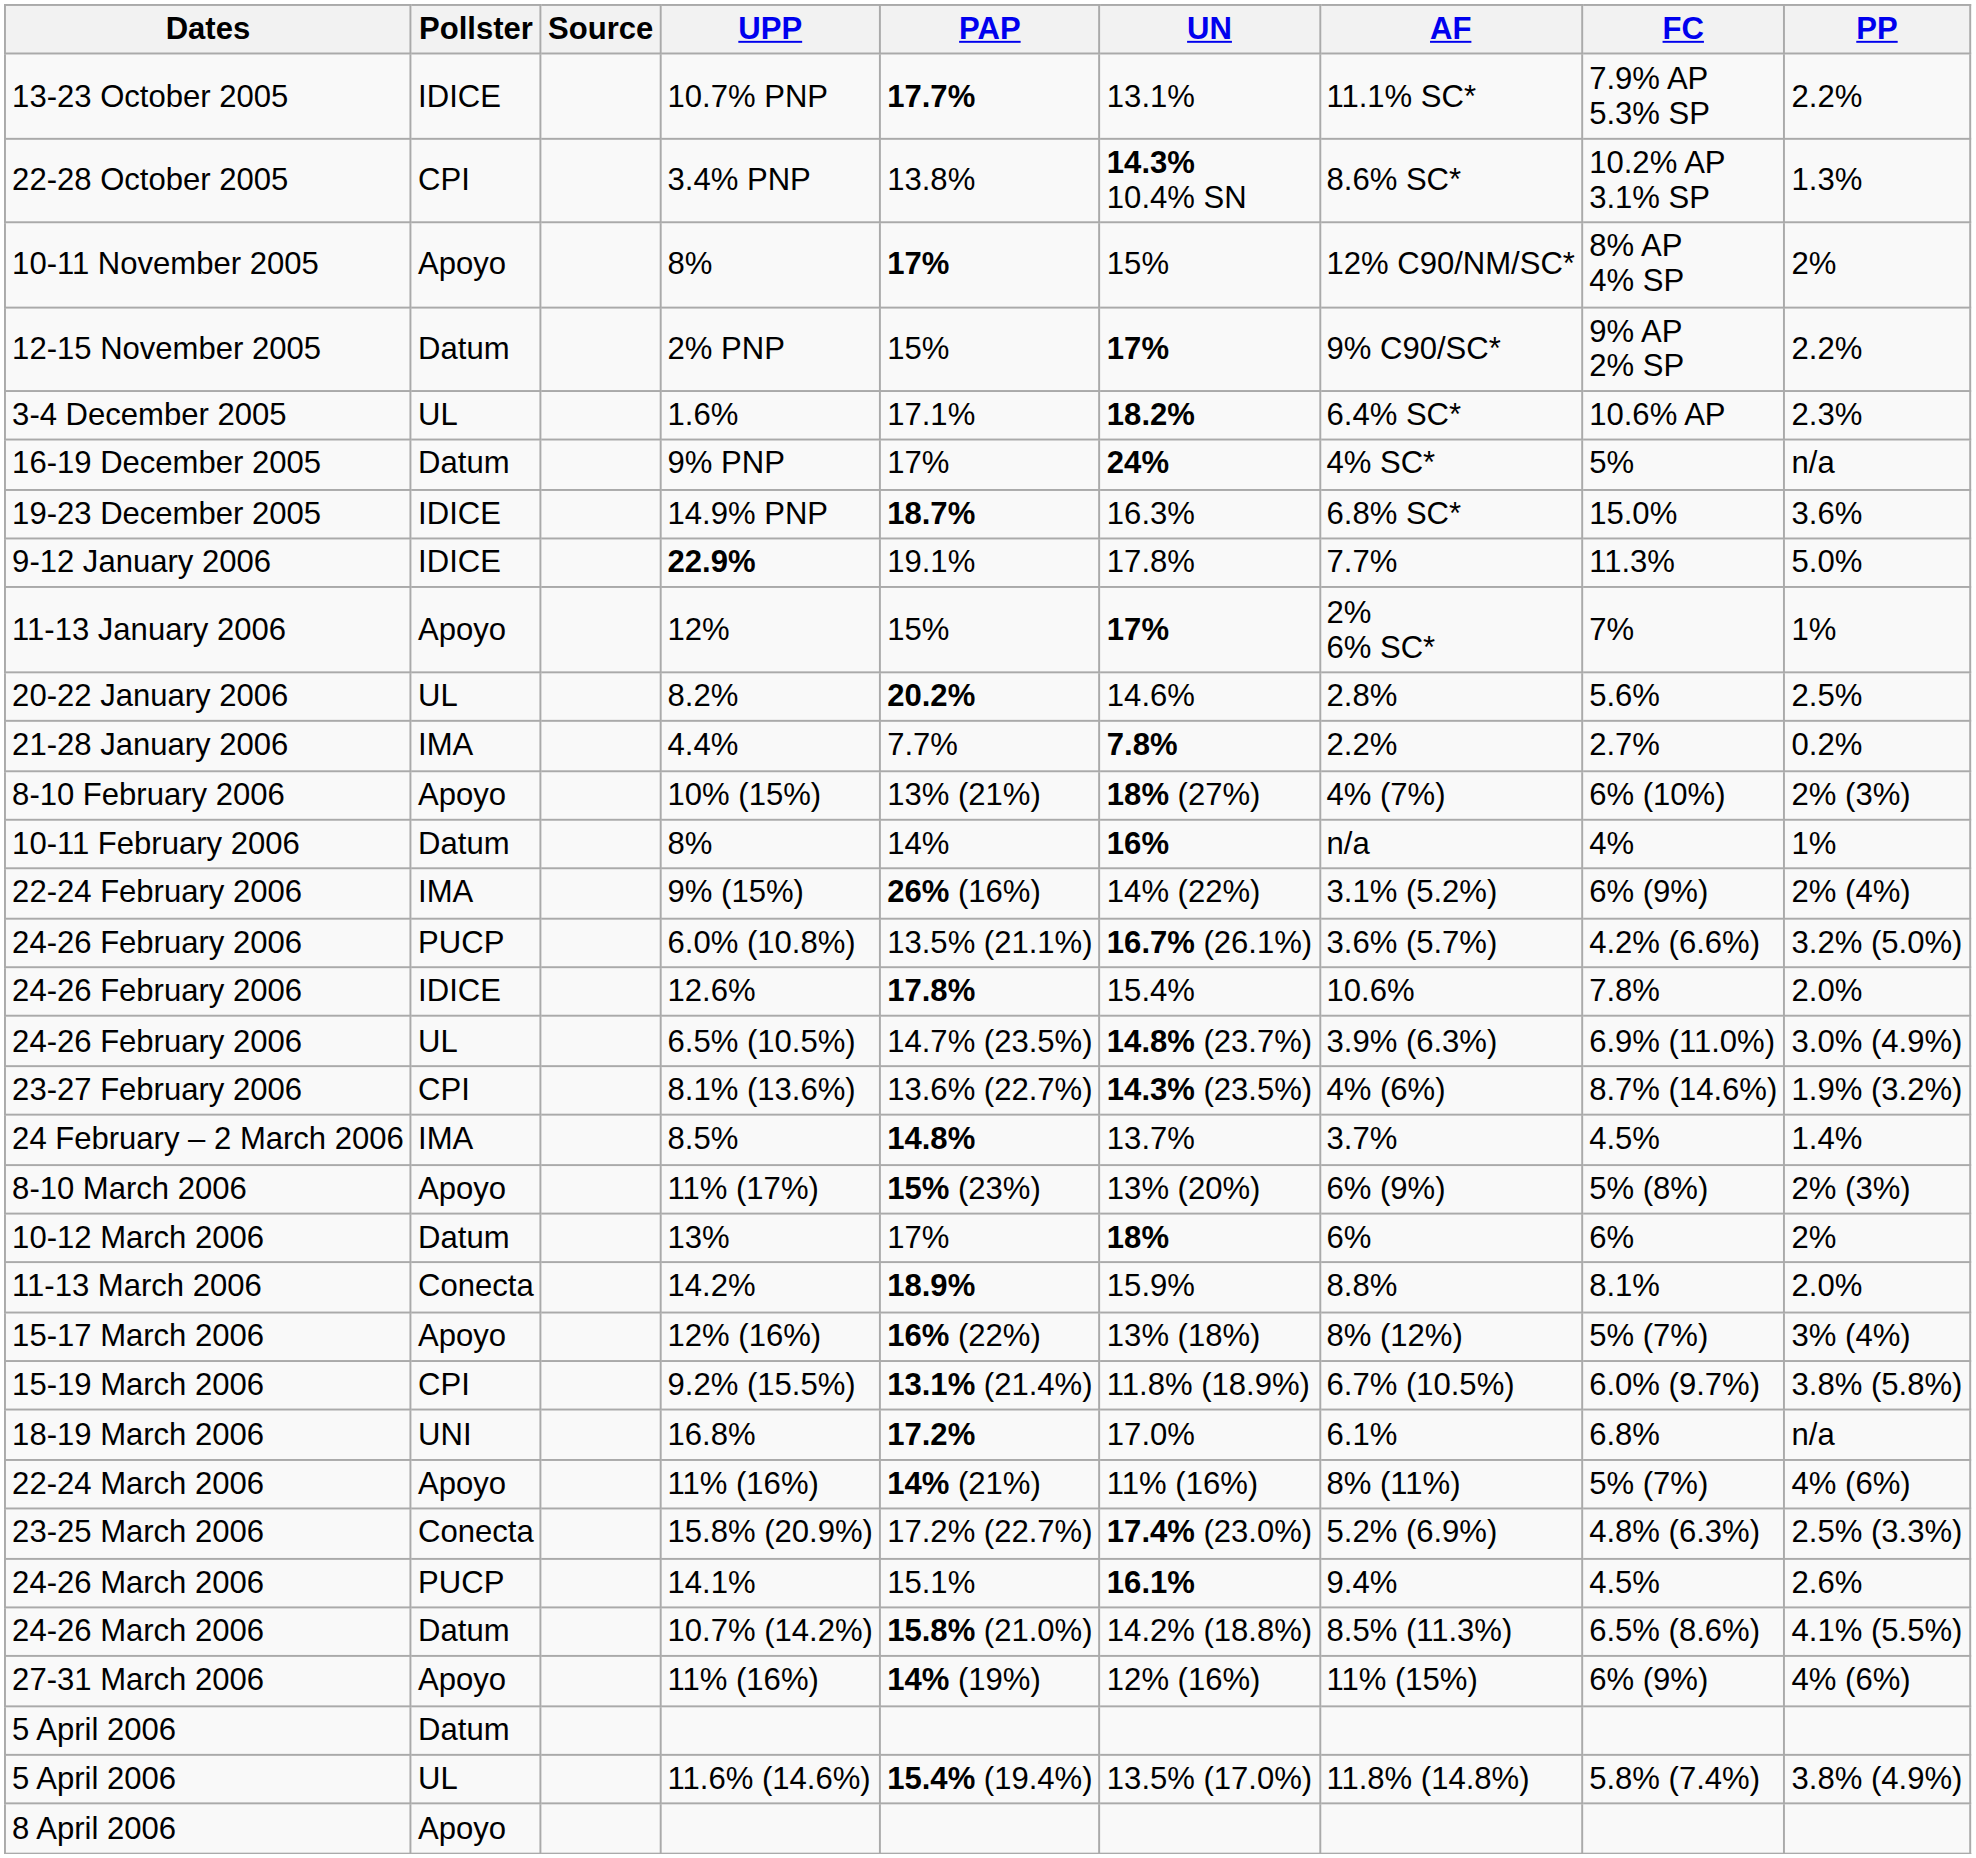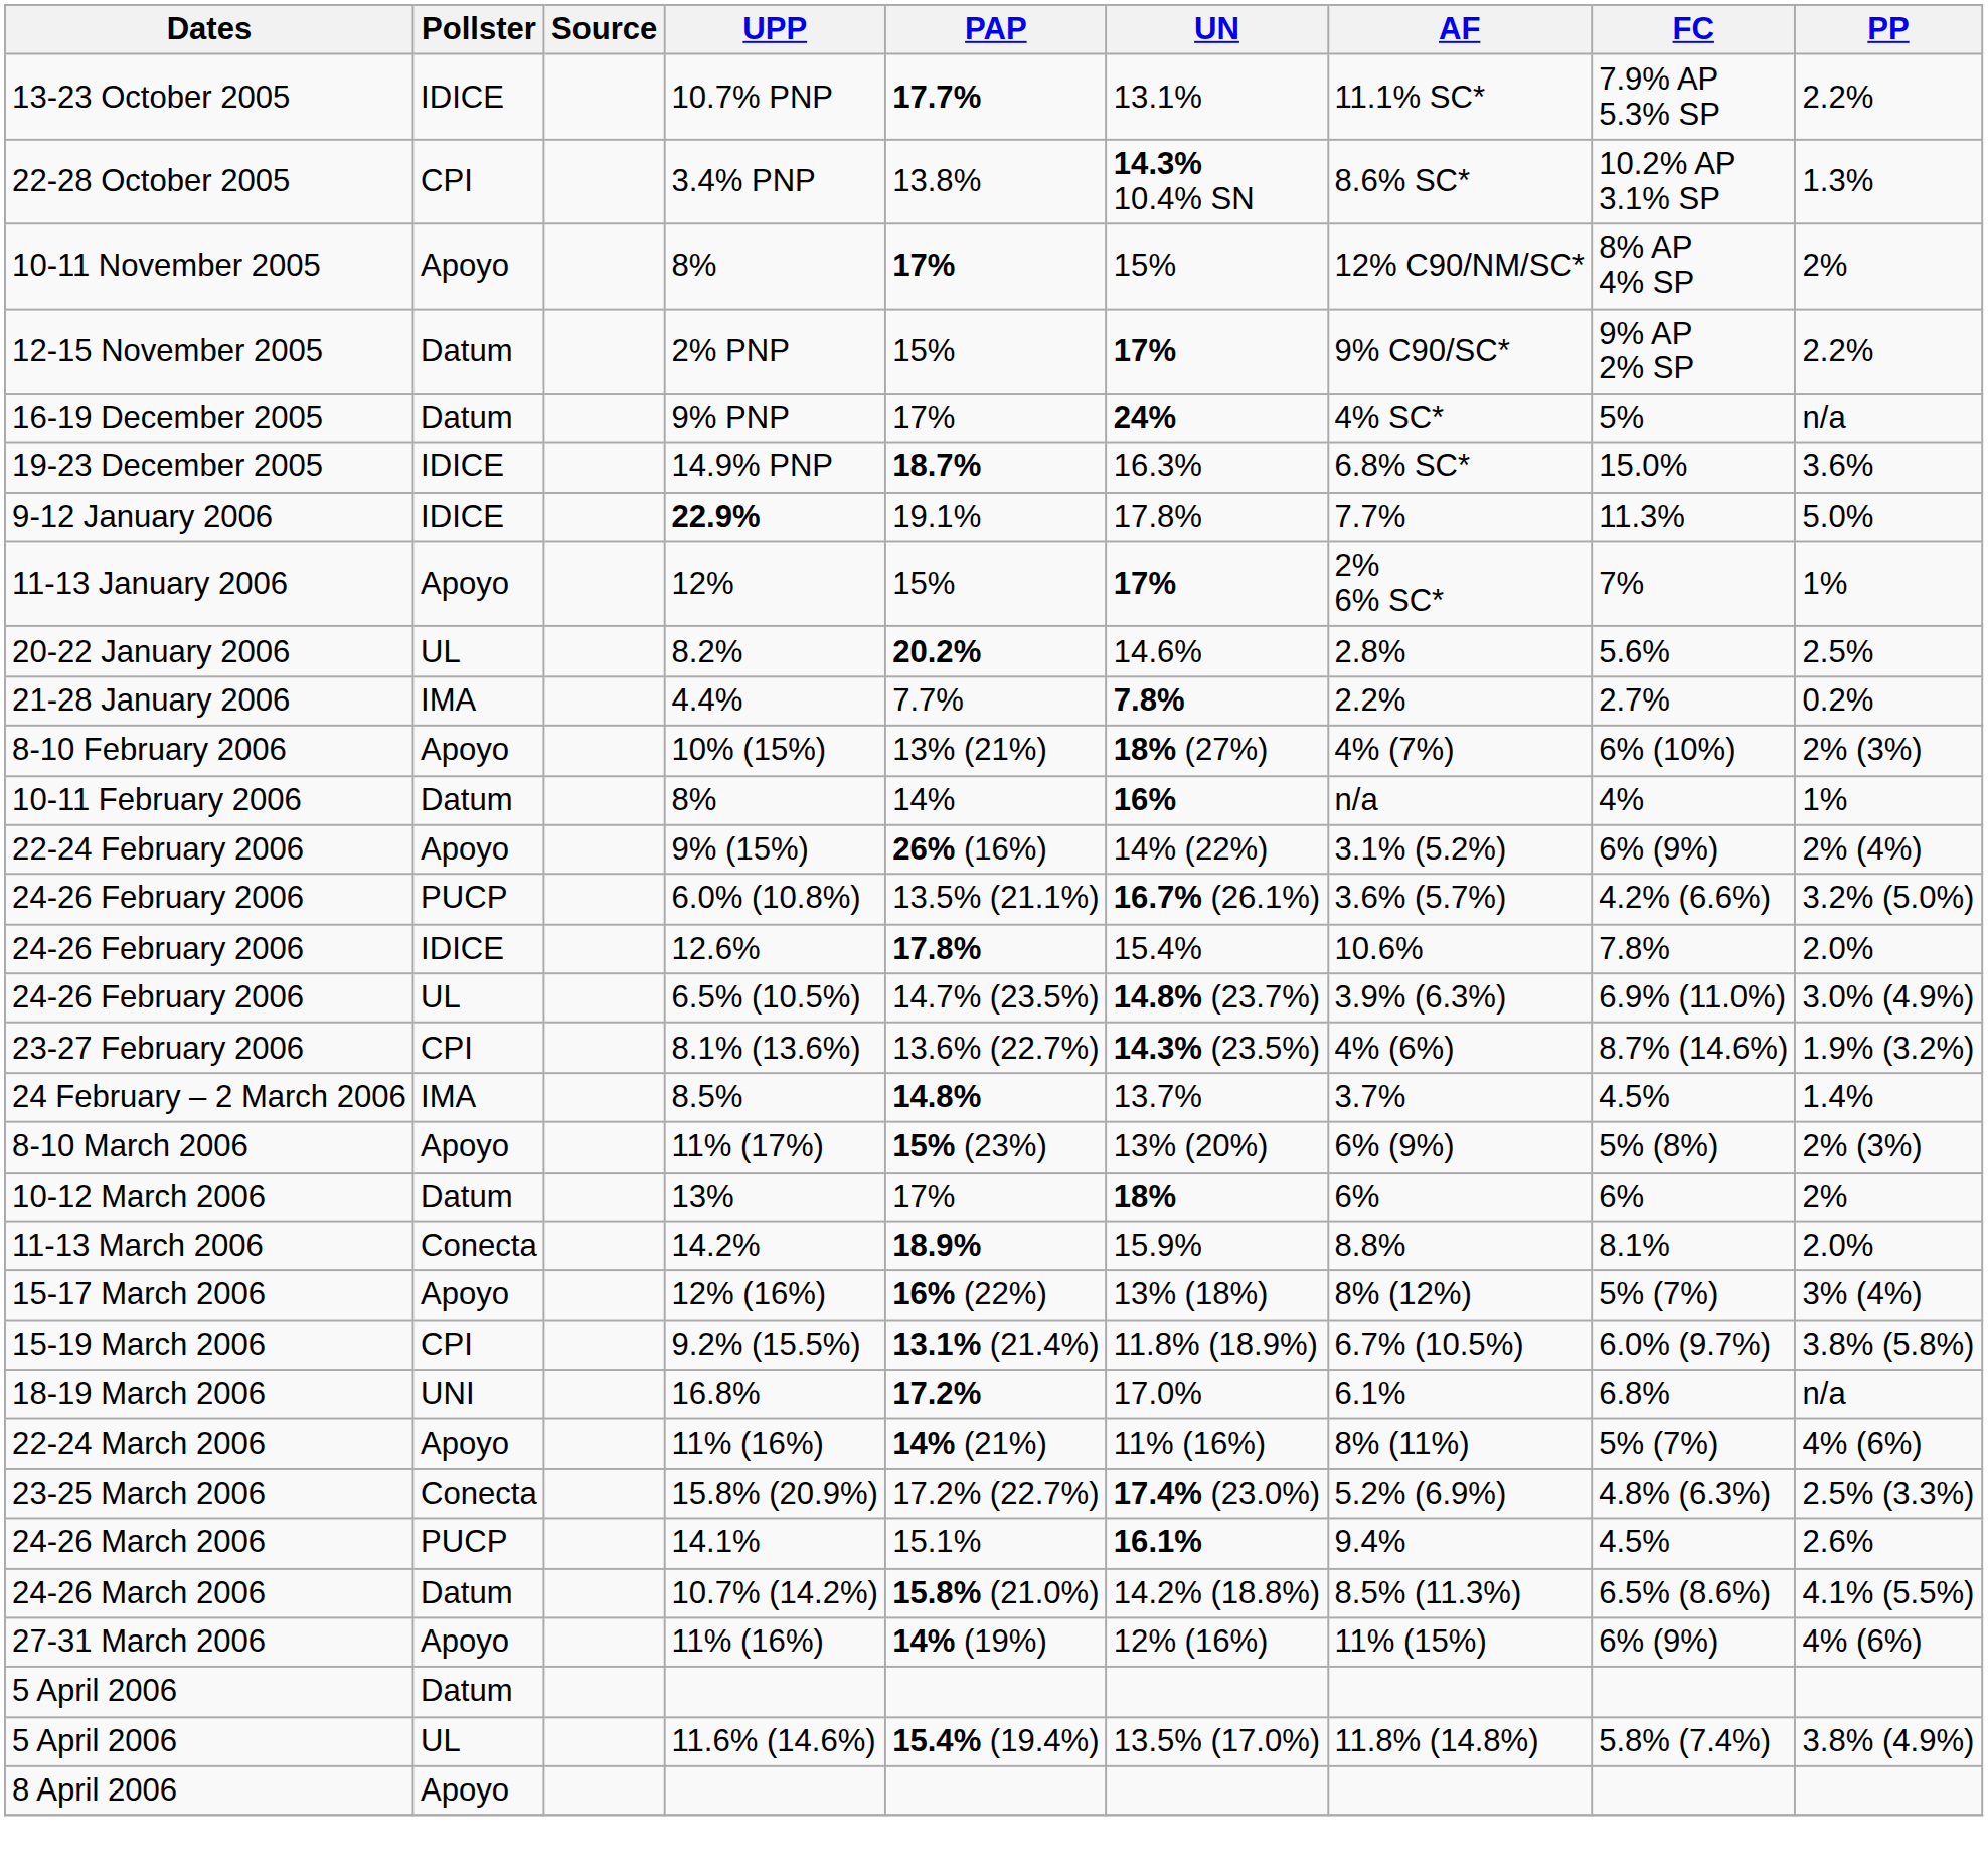 <table class="wikitable">
 <tr>
 <th>Dates</th>
 <th>Pollster</th>
 <th>Source</th>
 <th><a href='#'>UPP</a></th>
 <th><a href='#'>PAP</a></th>
 <th><a href='#'>UN</a></th>
 <th><a href='#'>AF</a></th>
 <th><a href='#'>FC</a></th>
 <th><a href='#'>PP</a></th>
 </tr>
 <tr>
 <td>13-23 October 2005</td>
 <td>IDICE</td>
 <td></td>
 <td>10.7% PNP</td>
 <td><strong>17.7%</strong></td>
 <td>13.1%</td>
 <td>11.1% SC*</td>
 <td>7.9% AP <br> 5.3% SP</td>
 <td>2.2%</td>
 </tr>
 <tr>
 <td>22-28 October 2005</td>
 <td>CPI</td>
 <td></td>
 <td>3.4% PNP</td>
 <td>13.8%</td>
 <td><strong>14.3%</strong><br> 10.4% SN</td>
 <td>8.6% SC*</td>
 <td>10.2% AP <br> 3.1% SP</td>
 <td>1.3%</td>
 </tr>
 <tr>
 <td>10-11 November 2005</td>
 <td>Apoyo</td>
 <td></td>
 <td>8%</td>
 <td><strong>17%</strong></td>
 <td>15%</td>
 <td>12% C90/NM/SC*</td>
 <td>8% AP <br> 4% SP</td>
 <td>2%</td>
 </tr>
 <tr>
 <td>12-15 November 2005</td>
 <td>Datum</td>
 <td></td>
 <td>2% PNP</td>
 <td>15%</td>
 <td><strong>17%</strong></td>
 <td>9% C90/SC*</td>
 <td>9% AP <br> 2% SP</td>
 <td>2.2%</td>
-</tr>
-<tr>
-<td>3-4 December 2005</td>
-<td>UL</td>
-<td></td>
-<td>1.6%</td>
-<td>17.1%</td>
-<td><strong>18.2%</strong></td>
-<td>6.4% SC*</td>
-<td>10.6% AP</td>
-<td>2.3%</td>
 </tr>
 <tr>
 <td>16-19 December 2005</td>
 <td>Datum</td>
 <td></td>
 <td>9% PNP</td>
 <td>17%</td>
 <td><strong>24%</strong></td>
 <td>4% SC*</td>
 <td>5%</td>
 <td>n/a</td>
 </tr>
 <tr>
 <td>19-23 December 2005</td>
 <td>IDICE</td>
 <td></td>
 <td>14.9% PNP</td>
 <td><strong>18.7%</strong></td>
 <td>16.3%</td>
 <td>6.8% SC*</td>
 <td>15.0%</td>
 <td>3.6%</td>
 </tr>
 <tr>
 <td>9-12 January 2006</td>
 <td>IDICE</td>
 <td></td>
 <td><strong>22.9%</strong></td>
 <td>19.1%</td>
 <td>17.8%</td>
 <td>7.7%</td>
 <td>11.3%</td>
 <td>5.0%</td>
 </tr>
 <tr>
 <td>11-13 January 2006</td>
 <td>Apoyo</td>
 <td></td>
 <td>12%</td>
 <td>15%</td>
 <td><strong>17%</strong></td>
 <td>2% <br> 6% SC*</td>
 <td>7%</td>
 <td>1%</td>
 </tr>
 <tr>
 <td>20-22 January 2006</td>
 <td>UL</td>
 <td></td>
 <td>8.2%</td>
 <td><strong>20.2%</strong></td>
 <td>14.6%</td>
 <td>2.8%</td>
 <td>5.6%</td>
 <td>2.5%</td>
 </tr>
 <tr>
 <td>21-28 January 2006</td>
 <td>IMA</td>
 <td></td>
 <td>4.4%</td>
 <td>7.7%</td>
 <td><strong>7.8%</strong></td>
 <td>2.2%</td>
 <td>2.7%</td>
 <td>0.2%</td>
 </tr>
 <tr>
 <td>8-10 February 2006</td>
 <td>Apoyo</td>
 <td></td>
 <td>10% (15%)</td>
 <td>13% (21%)</td>
 <td><strong>18%</strong> (27%)</td>
 <td>4% (7%)</td>
 <td>6% (10%)</td>
 <td>2% (3%)</td>
 </tr>
 <tr>
 <td>10-11 February 2006</td>
 <td>Datum</td>
 <td></td>
 <td>8%</td>
 <td>14%</td>
 <td><strong>16%</strong></td>
 <td>n/a</td>
 <td>4%</td>
 <td>1%</td>
 </tr>
 <tr>
 <td>22-24 February 2006</td>
-<td>IMA</td>
+<td>Apoyo</td>
 <td></td>
 <td>9% (15%)</td>
 <td><strong>26%</strong> (16%)</td>
 <td>14% (22%)</td>
 <td>3.1% (5.2%)</td>
 <td>6% (9%)</td>
 <td>2% (4%)</td>
 </tr>
 <tr>
 <td>24-26 February 2006</td>
 <td>PUCP</td>
 <td></td>
 <td>6.0% (10.8%)</td>
 <td>13.5% (21.1%)</td>
 <td><strong>16.7%</strong> (26.1%)</td>
 <td>3.6% (5.7%)</td>
 <td>4.2% (6.6%)</td>
 <td>3.2% (5.0%)</td>
 </tr>
 <tr>
 <td>24-26 February 2006</td>
 <td>IDICE</td>
 <td></td>
 <td>12.6% <br></td>
 <td><strong>17.8%</strong> <br></td>
 <td>15.4% <br></td>
 <td>10.6%<br></td>
 <td>7.8%<br></td>
 <td>2.0% <br></td>
 </tr>
 <tr>
 <td>24-26 February 2006</td>
 <td>UL</td>
 <td></td>
 <td>6.5% (10.5%)</td>
 <td>14.7% (23.5%)</td>
 <td><strong>14.8%</strong> (23.7%)</td>
 <td>3.9% (6.3%)</td>
 <td>6.9% (11.0%)</td>
 <td>3.0% (4.9%)</td>
 </tr>
 <tr>
 <td>23-27 February 2006</td>
 <td>CPI</td>
 <td></td>
 <td>8.1% (13.6%)</td>
 <td>13.6% (22.7%)</td>
 <td><strong>14.3%</strong> (23.5%)</td>
 <td>4% (6%)</td>
 <td>8.7% (14.6%)</td>
 <td>1.9% (3.2%)</td>
 </tr>
 <tr>
 <td>24 February – 2 March 2006</td>
 <td>IMA</td>
 <td></td>
 <td>8.5%</td>
 <td><strong>14.8%</strong></td>
 <td>13.7%</td>
 <td>3.7%</td>
 <td>4.5%</td>
 <td>1.4%</td>
 </tr>
 <tr>
 <td>8-10 March 2006</td>
 <td>Apoyo</td>
 <td></td>
 <td>11% (17%)</td>
 <td><strong>15%</strong> (23%)</td>
 <td>13% (20%)</td>
 <td>6% (9%)</td>
 <td>5% (8%)</td>
 <td>2% (3%)</td>
 </tr>
 <tr>
 <td>10-12 March 2006</td>
 <td>Datum</td>
 <td></td>
 <td>13%</td>
 <td>17%</td>
 <td><strong>18%</strong></td>
 <td>6%</td>
 <td>6%</td>
 <td>2%</td>
 </tr>
 <tr>
 <td>11-13 March 2006</td>
 <td>Conecta</td>
 <td></td>
 <td>14.2%</td>
 <td><strong>18.9%</strong></td>
 <td>15.9%</td>
 <td>8.8%</td>
 <td>8.1%</td>
 <td>2.0%</td>
 </tr>
 <tr>
 <td>15-17 March 2006</td>
 <td>Apoyo</td>
 <td></td>
 <td>12% (16%)</td>
 <td><strong>16%</strong> (22%)</td>
 <td>13% (18%)</td>
 <td>8% (12%)</td>
 <td>5% (7%)</td>
 <td>3% (4%)</td>
 </tr>
 <tr>
 <td>15-19 March 2006</td>
 <td>CPI</td>
 <td></td>
 <td>9.2% (15.5%)</td>
 <td><strong>13.1%</strong> (21.4%)</td>
 <td>11.8% (18.9%)</td>
 <td>6.7% (10.5%)</td>
 <td>6.0% (9.7%)</td>
 <td>3.8% (5.8%)</td>
 </tr>
 <tr>
 <td>18-19 March 2006</td>
 <td>UNI</td>
 <td></td>
 <td>16.8%</td>
 <td><strong>17.2%</strong></td>
 <td>17.0%</td>
 <td>6.1%</td>
 <td>6.8%</td>
 <td>n/a</td>
 </tr>
 <tr>
 <td>22-24 March 2006</td>
 <td>Apoyo</td>
 <td></td>
 <td>11% (16%)</td>
 <td><strong>14%</strong> (21%)</td>
 <td>11% (16%)</td>
 <td>8% (11%)</td>
 <td>5% (7%)</td>
 <td>4% (6%)</td>
 </tr>
 <tr>
 <td>23-25 March 2006</td>
 <td>Conecta</td>
 <td></td>
 <td>15.8% (20.9%)</td>
 <td>17.2% (22.7%)</td>
 <td><strong>17.4%</strong> (23.0%)</td>
 <td>5.2% (6.9%)</td>
 <td>4.8% (6.3%)</td>
 <td>2.5% (3.3%)</td>
 </tr>
 <tr>
 <td>24-26 March 2006</td>
 <td>PUCP</td>
 <td></td>
 <td>14.1%</td>
 <td>15.1%</td>
 <td><strong>16.1%</strong></td>
 <td>9.4%</td>
 <td>4.5%</td>
 <td>2.6%</td>
 </tr>
 <tr>
 <td>24-26 March 2006</td>
 <td>Datum</td>
 <td></td>
 <td>10.7% (14.2%)</td>
 <td><strong>15.8%</strong> (21.0%)</td>
 <td>14.2% (18.8%)</td>
 <td>8.5% (11.3%)</td>
 <td>6.5% (8.6%)</td>
 <td>4.1% (5.5%)</td>
 </tr>
 <tr>
 <td>27-31 March 2006</td>
 <td>Apoyo</td>
 <td></td>
 <td>11% (16%) <br></td>
 <td><strong>14%</strong> (19%) <br></td>
 <td>12% (16%) <br></td>
 <td>11% (15%) <br></td>
 <td>6% (9%) <br></td>
 <td>4% (6%) <br></td>
 </tr>
 <tr>
 <td>5 April 2006</td>
 <td>Datum</td>
 <td></td>
 <td><strong></strong></td>
 <td><strong></strong></td>
 <td></td>
 <td></td>
 <td></td>
 <td></td>
 </tr>
 <tr>
 <td>5 April 2006</td>
 <td>UL</td>
 <td></td>
 <td>11.6% (14.6%)</td>
 <td><strong>15.4%</strong> (19.4%)</td>
 <td>13.5% (17.0%)</td>
 <td>11.8% (14.8%)</td>
 <td>5.8% (7.4%)</td>
 <td>3.8% (4.9%)</td>
 </tr>
 <tr>
 <td>8 April 2006</td>
 <td>Apoyo</td>
 <td></td>
 <td></td>
 <td><strong></strong></td>
 <td></td>
 <td></td>
 <td></td>
 <td></td>
 </tr>
 <tr>
 </tr>
 </table>
